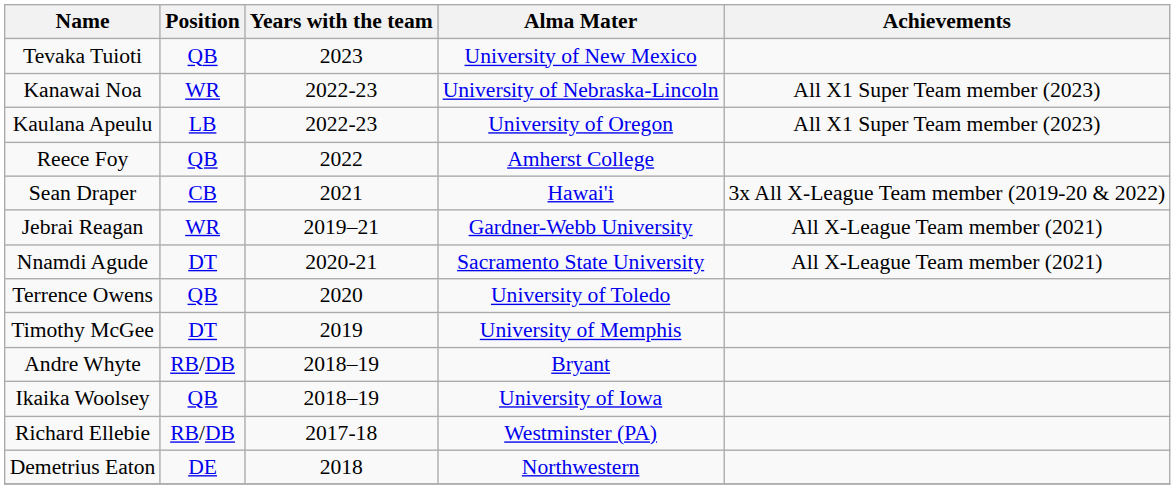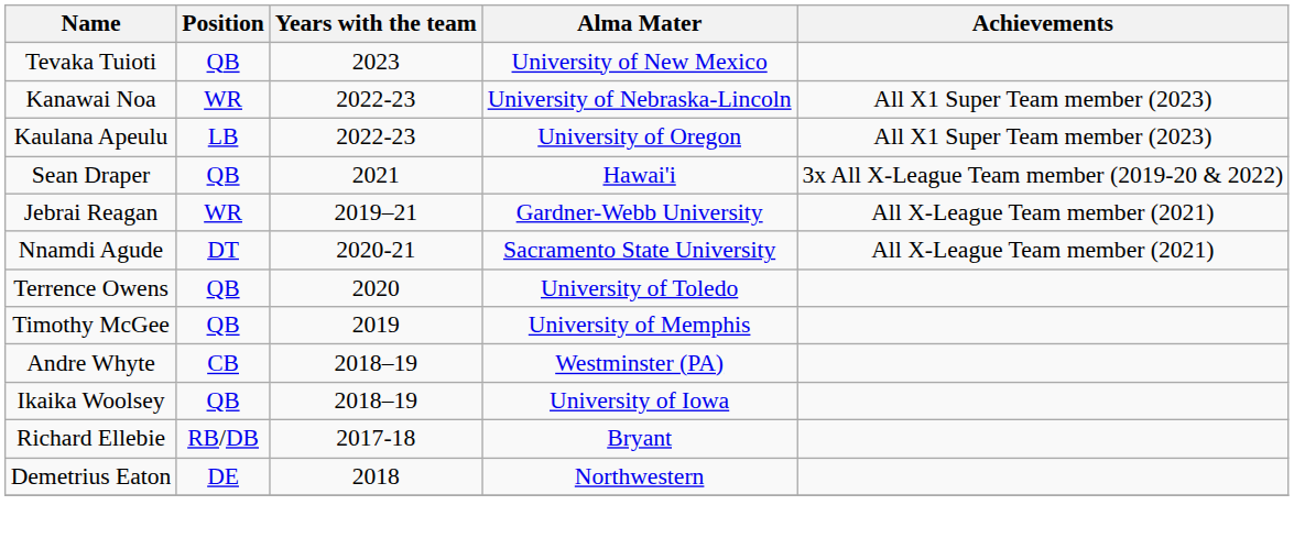 <table class="wikitable" style="text-align:center">
 <tr>
 <th>Name</th>
 <th>Position</th>
 <th>Years with the team</th>
 <th>Alma Mater</th>
 <th>Achievements</th>
 </tr>
 <tr>
 <td>Tevaka Tuioti</td>
 <td><a href='#'>QB</a></td>
 <td>2023</td>
 <td><a href='#'>University of New Mexico</a></td>
 <td></td>
 </tr>
 <tr>
 <td>Kanawai Noa</td>
 <td><a href='#'>WR</a></td>
 <td>2022-23</td>
 <td><a href='#'>University of Nebraska-Lincoln</a></td>
 <td>All X1 Super Team member (2023)</td>
 </tr>
 <tr>
 <td>Kaulana Apeulu</td>
 <td><a href='#'>LB</a></td>
 <td>2022-23</td>
 <td><a href='#'>University of Oregon</a></td>
 <td>All X1 Super Team member (2023)</td>
 </tr>
 <tr>
-<td>Reece Foy</td>
+<td>Sean Draper</td>
 <td><a href='#'>QB</a></td>
-<td>2022</td>
-<td><a href='#'>Amherst College</a></td>
-<td></td>
-</tr>
-<tr>
-<td>Sean Draper</td>
-<td><a href='#'>CB</a></td>
 <td>2021</td>
 <td><a href='#'>Hawai'i</a></td>
 <td>3x All X-League Team member (2019-20 & 2022)</td>
 </tr>
 <tr>
 <td>Jebrai Reagan</td>
 <td><a href='#'>WR</a></td>
 <td>2019–21</td>
 <td><a href='#'>Gardner-Webb University</a></td>
 <td>All X-League Team member (2021)</td>
 </tr>
 <tr>
 <td>Nnamdi Agude</td>
 <td><a href='#'>DT</a></td>
 <td>2020-21</td>
 <td><a href='#'>Sacramento State University</a></td>
 <td>All X-League Team member (2021)</td>
 </tr>
 <tr>
 <td>Terrence Owens</td>
 <td><a href='#'>QB</a></td>
 <td>2020</td>
 <td><a href='#'>University of Toledo</a></td>
 <td></td>
 </tr>
 <tr>
 <td>Timothy McGee</td>
-<td><a href='#'>DT</a></td>
+<td><a href='#'>QB</a></td>
 <td>2019</td>
 <td><a href='#'>University of Memphis</a></td>
 <td></td>
 </tr>
 <tr>
 <td>Andre Whyte</td>
-<td><a href='#'>RB</a>/<a href='#'>DB</a></td>
+<td><a href='#'>CB</a></td>
 <td>2018–19</td>
-<td><a href='#'>Bryant</a></td>
+<td><a href='#'>Westminster (PA)</a></td>
 <td></td>
 </tr>
 <tr>
 <td>Ikaika Woolsey</td>
 <td><a href='#'>QB</a></td>
 <td>2018–19</td>
 <td><a href='#'>University of Iowa</a></td>
 <td></td>
 </tr>
 <tr>
 <td>Richard Ellebie</td>
 <td><a href='#'>RB</a>/<a href='#'>DB</a></td>
 <td>2017-18</td>
-<td><a href='#'>Westminster (PA)</a></td>
+<td><a href='#'>Bryant</a></td>
 <td></td>
 </tr>
 <tr>
 <td>Demetrius Eaton</td>
 <td><a href='#'>DE</a></td>
 <td>2018</td>
 <td><a href='#'>Northwestern</a></td>
 <td></td>
 </tr>
 <tr>
 </tr>
 </table>
